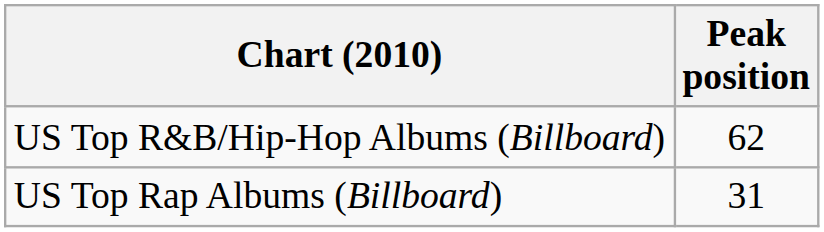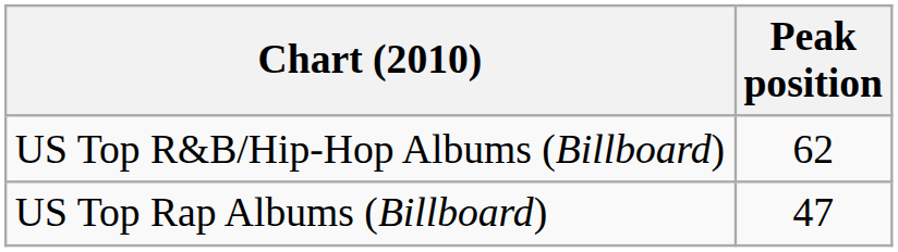 <table class="wikitable sortable">
 <tr>
 <th>Chart (2010)</th>
 <th>Peak<br>position</th>
 </tr>
 <tr>
 <td>US Top R&B/Hip-Hop Albums (<em>Billboard</em>)</td>
 <td style="text-align:center;">62</td>
 </tr>
 <tr>
 <td>US Top Rap Albums (<em>Billboard</em>)</td>
-<td style="text-align:center;">31</td>
+<td style="text-align:center;">47</td>
 </tr>
 </table>
